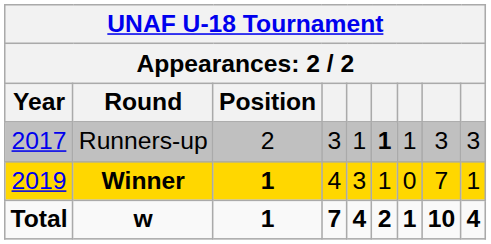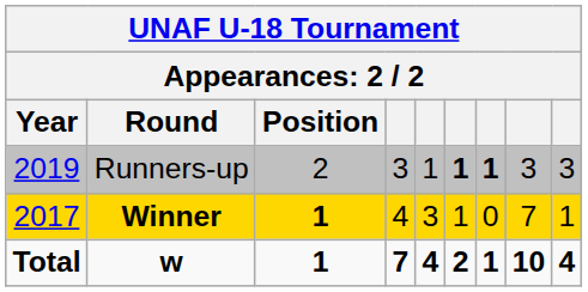 <table class="wikitable" style="text-align: center;">
 <tr>
 <th colspan="9"><a href='#'>UNAF U-18 Tournament</a></th>
 </tr>
 <tr>
 <th colspan="9">Appearances: 2 / 2</th>
 </tr>
 <tr>
 <th>Year</th>
 <th>Round</th>
 <th>Position</th>
 <th></th>
 <th></th>
 <th></th>
 <th></th>
 <th></th>
 <th></th>
 </tr>
 <tr bgcolor="silver">
-<td> <a href='#'>2017</a></td>
+<td> <a href='#'>2019</a></td>
 <td>Runners-up</td>
 <td>2</td>
 <td>3</td>
 <td>1</td>
 <td><strong>1</strong></td>
-<td>1</td>
+<td><strong>1</strong></td>
 <td>3</td>
 <td>3</td>
 </tr>
 <tr bgcolor="Gold">
-<td> <a href='#'>2019</a></td>
+<td> <a href='#'>2017</a></td>
 <td><strong>Winner</strong></td>
 <td><strong>1</strong></td>
 <td>4</td>
 <td>3</td>
 <td>1</td>
 <td>0</td>
 <td>7</td>
 <td>1</td>
 </tr>
 <tr>
 <td><strong>Total</strong></td>
 <td><strong>w</strong></td>
 <td><strong>1</strong></td>
 <td><strong>7</strong></td>
 <td><strong>4</strong></td>
 <td><strong>2</strong></td>
 <td><strong>1</strong></td>
 <td><strong>10</strong></td>
 <td><strong>4</strong></td>
 </tr>
 </table>
